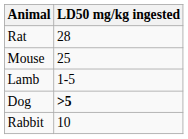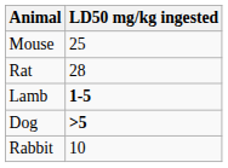 <table class="wikitable">
 <tr>
 <th>Animal</th>
 <th>LD50 mg/kg ingested</th>
 </tr>
 <tr>
+<td>Mouse</td>
+<td>25</td>
+</tr>
+<tr>
 <td>Rat</td>
 <td>28</td>
 </tr>
 <tr>
-<td>Mouse</td>
-<td>25</td>
-</tr>
-<tr>
 <td>Lamb</td>
-<td>1-5</td>
+<td><strong>1-5</strong></td>
 </tr>
 <tr>
 <td>Dog</td>
 <td><strong>>5</strong></td>
 </tr>
 <tr>
 <td>Rabbit</td>
 <td>10</td>
 </tr>
 </table>
